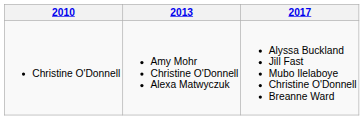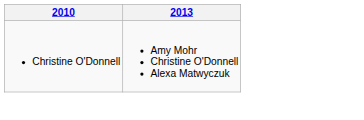 <table class="wikitable">
 <tr>
 <th><a href='#'>2010</a></th>
 <th><a href='#'>2013</a></th>
-<th><a href='#'>2017</a></th>
 </tr>
 <tr>
 <td><br><ul><li>Christine O'Donnell</li></ul></td>
 <td><br><ul><li>Amy Mohr</li><li>Christine O'Donnell</li><li>Alexa Matwyczuk</li></ul></td>
-<td><br><ul><li>Alyssa Buckland</li><li>Jill Fast</li><li>Mubo Ilelaboye</li><li>Christine O'Donnell</li><li>Breanne Ward</li></ul></td>
 </tr>
 </table>
